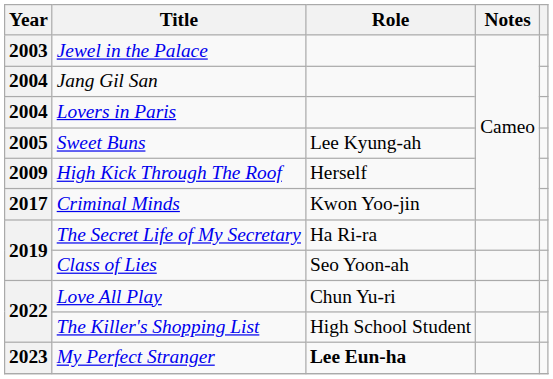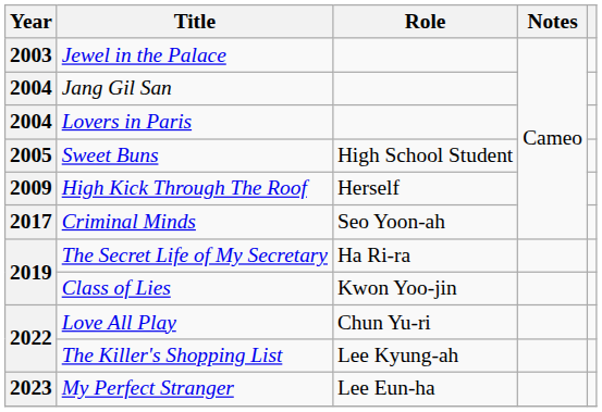 <table class="wikitable sortable plainrowheaders">
 <tr>
 <th scope="col">Year</th>
 <th scope="col">Title</th>
 <th scope="col">Role</th>
 <th scope="col">Notes</th>
 <th scope="col" class="unsortable"></th>
 </tr>
 <tr>
 <th scope="row">2003</th>
 <td><em><a href='#'>Jewel in the Palace</a></em></td>
 <td></td>
 <td rowspan="6">Cameo</td>
 <td align="center"></td>
 </tr>
 <tr>
 <th scope="row">2004</th>
 <td><em>Jang Gil San</em></td>
 <td></td>
 <td align="center"></td>
 </tr>
 <tr>
 <th scope="row">2004</th>
 <td><em><a href='#'>Lovers in Paris</a></em></td>
 <td></td>
 <td align="center"></td>
 </tr>
 <tr>
 <th scope="row">2005</th>
 <td><em><a href='#'>Sweet Buns</a></em></td>
-<td>Lee Kyung-ah</td>
+<td>High School Student</td>
 <td align="center"></td>
 </tr>
 <tr>
 <th scope="row">2009</th>
 <td><em><a href='#'>High Kick Through The Roof</a></em></td>
 <td>Herself</td>
 <td align="center"></td>
 </tr>
 <tr>
 <th scope="row">2017</th>
 <td><em><a href='#'>Criminal Minds</a></em></td>
-<td>Kwon Yoo-jin</td>
+<td>Seo Yoon-ah</td>
 <td align="center"></td>
 </tr>
 <tr>
 <th scope="row" rowspan="2">2019</th>
 <td><em><a href='#'>The Secret Life of My Secretary</a></em></td>
 <td>Ha Ri-ra</td>
 <td></td>
 <td align="center"></td>
 </tr>
 <tr>
 <td><em><a href='#'>Class of Lies</a></em></td>
-<td>Seo Yoon-ah</td>
+<td>Kwon Yoo-jin</td>
 <td></td>
 <td align="center"></td>
 </tr>
 <tr>
 <th scope="row" rowspan="2">2022</th>
 <td><em><a href='#'>Love All Play</a></em></td>
 <td>Chun Yu-ri</td>
 <td></td>
 <td align="center"></td>
 </tr>
 <tr>
 <td><em><a href='#'>The Killer's Shopping List</a></em></td>
-<td>High School Student</td>
+<td>Lee Kyung-ah</td>
 <td></td>
 <td align="center"></td>
 </tr>
 <tr>
 <th scope="row">2023</th>
 <td><em><a href='#'>My Perfect Stranger</a></em></td>
-<td><strong>Lee Eun-ha</strong></td>
+<td>Lee Eun-ha</td>
 <td></td>
 <td align="center"></td>
 </tr>
 <tr>
 </tr>
 </table>
